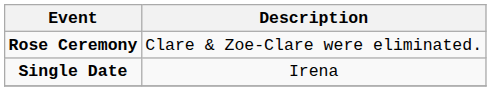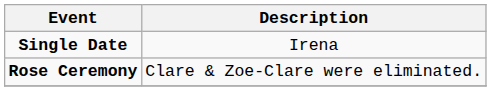 <table class="wikitable sortable" style="text-align:center;">
 <tr>
 <th>Event</th>
 <th>Description</th>
 </tr>
 <tr>
+<td><strong>Single Date</strong></td>
+<td>Irena</td>
+</tr>
+<tr>
 <td><strong>Rose Ceremony</strong></td>
 <td>Clare & Zoe-Clare were eliminated.</td>
 </tr>
 <tr>
-<td><strong>Single Date</strong></td>
-<td>Irena</td>
-</tr>
-<tr>
 </tr>
 </table>
